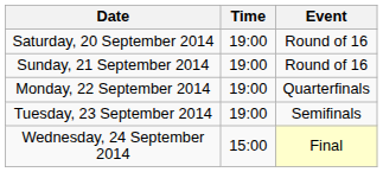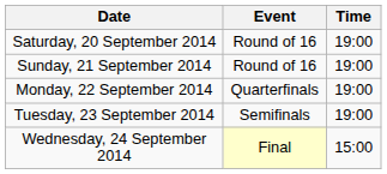 <table class = "wikitable" style="text-align:center;">
 <tr>
 <th width=220>Date</th>
+<th width=100>Event</th>
 <th width=50>Time</th>
-<th width=100>Event</th>
 </tr>
 <tr>
 <td>Saturday, 20 September 2014</td>
+<td>Round of 16</td>
 <td>19:00</td>
-<td>Round of 16</td>
 </tr>
 <tr>
 <td>Sunday, 21 September 2014</td>
+<td>Round of 16</td>
 <td>19:00</td>
-<td>Round of 16</td>
 </tr>
 <tr>
 <td>Monday, 22 September 2014</td>
+<td>Quarterfinals</td>
 <td>19:00</td>
-<td>Quarterfinals</td>
 </tr>
 <tr>
 <td>Tuesday, 23 September 2014</td>
+<td>Semifinals</td>
 <td>19:00</td>
-<td>Semifinals</td>
 </tr>
 <tr>
 <td>Wednesday, 24 September 2014</td>
+<td bgcolor=ffffcc>Final</td>
 <td>15:00</td>
-<td bgcolor=ffffcc>Final</td>
 </tr>
 </table>
